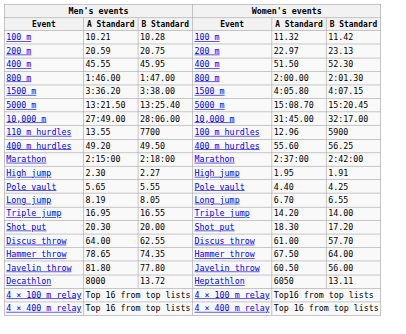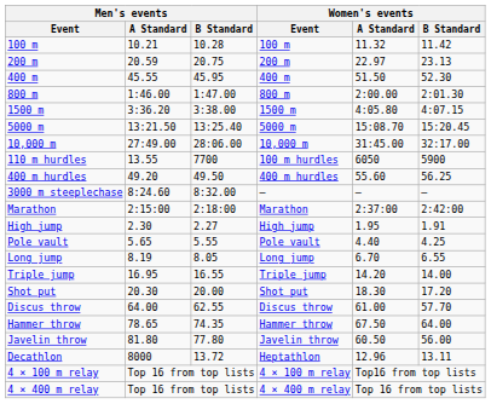 <table class="wikitable">
 <tr>
 <th colspan="3">Men's events</th>
 <th colspan="3">Women's events</th>
 </tr>
 <tr style="font-size:95%">
 <th>Event</th>
 <th>A Standard</th>
 <th>B Standard</th>
 <th>Event</th>
 <th>A Standard</th>
 <th>B Standard</th>
 </tr>
 <tr>
 <td><a href='#'>100 m</a></td>
 <td>10.21</td>
 <td>10.28</td>
 <td><a href='#'>100 m</a></td>
 <td>11.32</td>
 <td>11.42</td>
 </tr>
 <tr>
 <td><a href='#'>200 m</a></td>
 <td>20.59</td>
 <td>20.75</td>
 <td><a href='#'>200 m</a></td>
 <td>22.97</td>
 <td>23.13</td>
 </tr>
 <tr>
 <td><a href='#'>400 m</a></td>
 <td>45.55</td>
 <td>45.95</td>
 <td><a href='#'>400 m</a></td>
 <td>51.50</td>
 <td>52.30</td>
 </tr>
 <tr>
 <td><a href='#'>800 m</a></td>
 <td>1:46.00</td>
 <td>1:47.00</td>
 <td><a href='#'>800 m</a></td>
 <td>2:00.00</td>
 <td>2:01.30</td>
 </tr>
 <tr>
 <td><a href='#'>1500 m</a></td>
 <td>3:36.20</td>
 <td>3:38.00</td>
 <td><a href='#'>1500 m</a></td>
 <td>4:05.80</td>
 <td>4:07.15</td>
 </tr>
 <tr>
 <td><a href='#'>5000 m</a></td>
 <td>13:21.50</td>
 <td>13:25.40</td>
 <td><a href='#'>5000 m</a></td>
 <td>15:08.70</td>
 <td>15:20.45</td>
 </tr>
 <tr>
 <td><a href='#'>10,000 m</a></td>
 <td>27:49.00</td>
 <td>28:06.00</td>
 <td><a href='#'>10,000 m</a></td>
 <td>31:45.00</td>
 <td>32:17.00</td>
 </tr>
 <tr>
 <td><a href='#'>110 m hurdles</a></td>
 <td>13.55</td>
 <td>7700</td>
 <td><a href='#'>100 m hurdles</a></td>
-<td>12.96</td>
+<td>6050</td>
 <td>5900</td>
 </tr>
 <tr>
 <td><a href='#'>400 m hurdles</a></td>
 <td>49.20</td>
 <td>49.50</td>
 <td><a href='#'>400 m hurdles</a></td>
 <td>55.60</td>
 <td>56.25</td>
+</tr>
+<tr>
+<td><a href='#'>3000 m steeplechase</a></td>
+<td>8:24.60</td>
+<td>8:32.00</td>
+<td>—</td>
+<td>—</td>
+<td>—</td>
 </tr>
 <tr>
 <td><a href='#'>Marathon</a></td>
 <td>2:15:00</td>
 <td>2:18:00</td>
 <td><a href='#'>Marathon</a></td>
 <td>2:37:00</td>
 <td>2:42:00</td>
 </tr>
 <tr>
 <td><a href='#'>High jump</a></td>
 <td>2.30</td>
 <td>2.27</td>
 <td><a href='#'>High jump</a></td>
 <td>1.95</td>
 <td>1.91</td>
 </tr>
 <tr>
 <td><a href='#'>Pole vault</a></td>
 <td>5.65</td>
 <td>5.55</td>
 <td><a href='#'>Pole vault</a></td>
 <td>4.40</td>
 <td>4.25</td>
 </tr>
 <tr>
 <td><a href='#'>Long jump</a></td>
 <td>8.19</td>
 <td>8.05</td>
 <td><a href='#'>Long jump</a></td>
 <td>6.70</td>
 <td>6.55</td>
 </tr>
 <tr>
 <td><a href='#'>Triple jump</a></td>
 <td>16.95</td>
 <td>16.55</td>
 <td><a href='#'>Triple jump</a></td>
 <td>14.20</td>
 <td>14.00</td>
 </tr>
 <tr>
 <td><a href='#'>Shot put</a></td>
 <td>20.30</td>
 <td>20.00</td>
 <td><a href='#'>Shot put</a></td>
 <td>18.30</td>
 <td>17.20</td>
 </tr>
 <tr>
 <td><a href='#'>Discus throw</a></td>
 <td>64.00</td>
 <td>62.55</td>
 <td><a href='#'>Discus throw</a></td>
 <td>61.00</td>
 <td>57.70</td>
 </tr>
 <tr>
 <td><a href='#'>Hammer throw</a></td>
 <td>78.65</td>
 <td>74.35</td>
 <td><a href='#'>Hammer throw</a></td>
 <td>67.50</td>
 <td>64.00</td>
 </tr>
 <tr>
 <td><a href='#'>Javelin throw</a></td>
 <td>81.80</td>
 <td>77.80</td>
 <td><a href='#'>Javelin throw</a></td>
 <td>60.50</td>
 <td>56.00</td>
 </tr>
 <tr>
 <td><a href='#'>Decathlon</a></td>
 <td>8000</td>
 <td>13.72</td>
 <td><a href='#'>Heptathlon</a></td>
-<td>6050</td>
+<td>12.96</td>
 <td>13.11</td>
 </tr>
 <tr>
 <td><a href='#'>4 × 100 m relay</a></td>
 <td colspan=2>Top 16 from top lists</td>
 <td><a href='#'>4 × 100 m relay</a></td>
 <td colspan=2>Top16 from top lists</td>
 </tr>
 <tr>
 <td><a href='#'>4 × 400 m relay</a></td>
 <td colspan=2>Top 16 from top lists</td>
 <td><a href='#'>4 × 400 m relay</a></td>
 <td colspan=2>Top 16 from top lists</td>
 </tr>
 </table>
